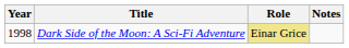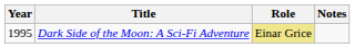 <table class="wikitable sortable">
 <tr>
 <th>Year</th>
 <th>Title</th>
 <th>Role</th>
 <th>Notes</th>
 </tr>
 <tr>
-<td>1998</td>
+<td>1995</td>
 <td><em><a href='#'>Dark Side of the Moon: A Sci-Fi Adventure</a></em></td>
 <td style="background: khaki;">Einar Grice</td>
 <td></td>
 </tr>
 </table>
